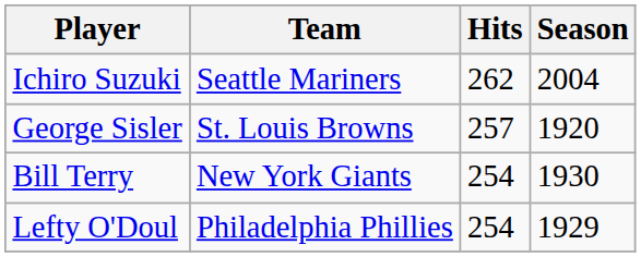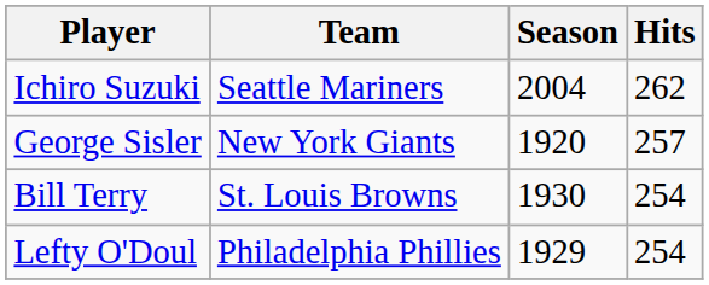 <table class="wikitable">
 <tr>
 <th>Player</th>
 <th>Team</th>
+<th>Season</th>
 <th>Hits</th>
-<th>Season</th>
 </tr>
 <tr>
 <td><a href='#'>Ichiro Suzuki</a></td>
 <td><a href='#'>Seattle Mariners</a></td>
+<td>2004</td>
 <td>262</td>
-<td>2004</td>
 </tr>
 <tr>
 <td><a href='#'>George Sisler</a></td>
-<td><a href='#'>St. Louis Browns</a></td>
+<td><a href='#'>New York Giants</a></td>
+<td>1920</td>
 <td>257</td>
-<td>1920</td>
 </tr>
 <tr>
 <td><a href='#'>Bill Terry</a></td>
-<td><a href='#'>New York Giants</a></td>
+<td><a href='#'>St. Louis Browns</a></td>
+<td>1930</td>
 <td>254</td>
-<td>1930</td>
 </tr>
 <tr>
 <td><a href='#'>Lefty O'Doul</a></td>
 <td><a href='#'>Philadelphia Phillies</a></td>
+<td>1929</td>
 <td>254</td>
-<td>1929</td>
 </tr>
 </table>
